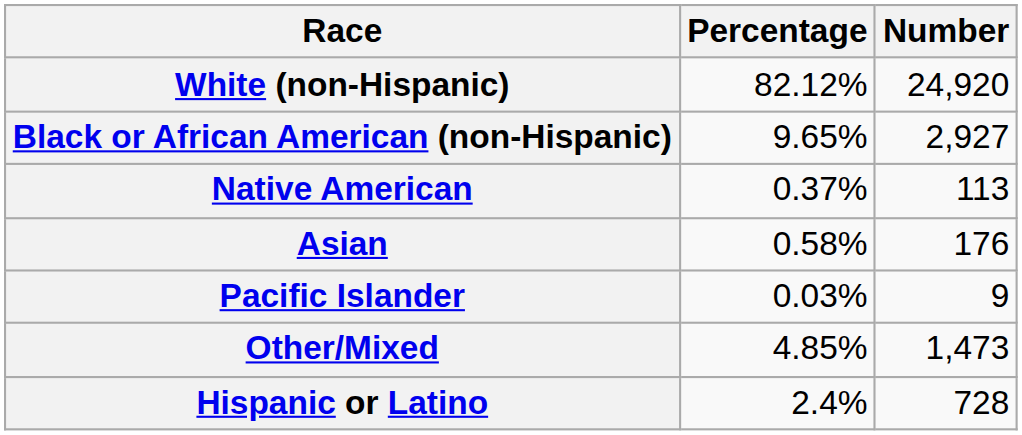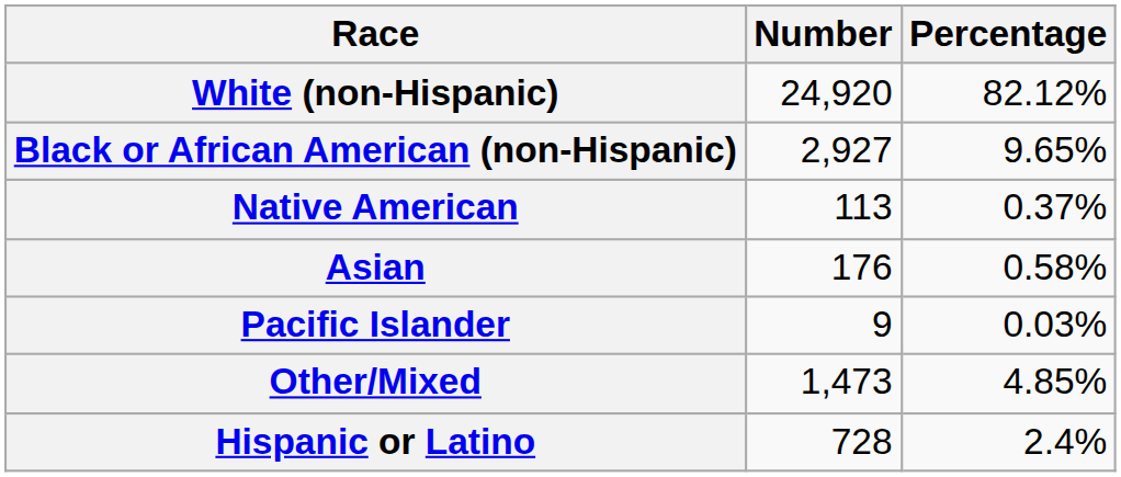 <table class="wikitable" style="text-align:right">
 <tr>
 <th scope="col">Race</th>
+<th scope="col">Number</th>
 <th scope="col">Percentage</th>
-<th scope="col">Number</th>
 </tr>
 <tr>
 <th scope="row"><a href='#'>White</a> (non-Hispanic)</th>
+<td>24,920</td>
 <td>82.12%</td>
-<td>24,920</td>
 </tr>
 <tr>
 <th scope="row"><a href='#'>Black or African American</a> (non-Hispanic)</th>
+<td>2,927</td>
 <td>9.65%</td>
-<td>2,927</td>
 </tr>
 <tr>
 <th scope="row"><a href='#'>Native American</a></th>
+<td>113</td>
 <td>0.37%</td>
-<td>113</td>
 </tr>
 <tr>
 <th scope="row"><a href='#'>Asian</a></th>
+<td>176</td>
 <td>0.58%</td>
-<td>176</td>
 </tr>
 <tr>
 <th scope="row"><a href='#'>Pacific Islander</a></th>
+<td>9</td>
 <td>0.03%</td>
-<td>9</td>
 </tr>
 <tr>
 <th scope="row"><a href='#'>Other/Mixed</a></th>
+<td>1,473</td>
 <td>4.85%</td>
-<td>1,473</td>
 </tr>
 <tr>
 <th scope="row"><a href='#'>Hispanic</a> or <a href='#'>Latino</a></th>
+<td>728</td>
 <td>2.4%</td>
-<td>728</td>
 </tr>
 </table>
